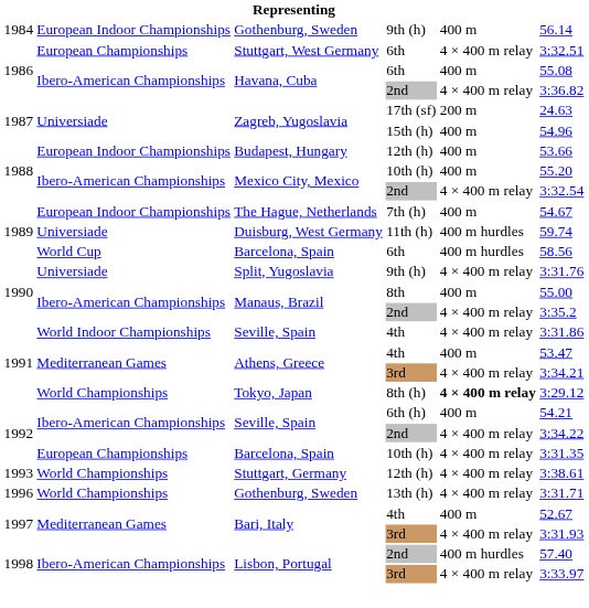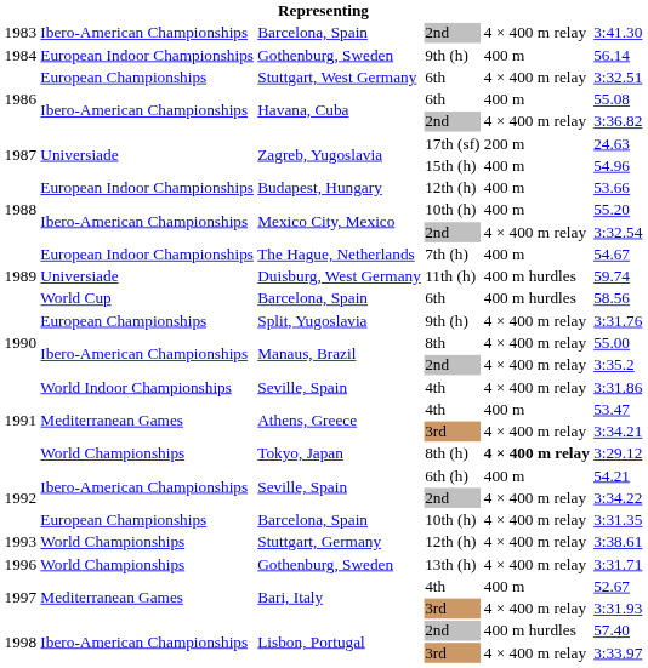 <table>
 <tr>
 <th colspan="6">Representing </th>
+</tr>
+<tr>
+<td>1983</td>
+<td><a href='#'>Ibero-American Championships</a></td>
+<td><a href='#'>Barcelona, Spain</a></td>
+<td bgcolor=silver>2nd</td>
+<td>4 × 400 m relay</td>
+<td><a href='#'>3:41.30</a></td>
 </tr>
 <tr>
 <td>1984</td>
 <td><a href='#'>European Indoor Championships</a></td>
 <td><a href='#'>Gothenburg, Sweden</a></td>
 <td>9th (h)</td>
 <td>400 m</td>
 <td><a href='#'>56.14</a></td>
 </tr>
 <tr>
 <td rowspan=3>1986</td>
 <td><a href='#'>European Championships</a></td>
 <td><a href='#'>Stuttgart, West Germany</a></td>
 <td>6th</td>
 <td>4 × 400 m relay</td>
 <td><a href='#'>3:32.51</a></td>
 </tr>
 <tr>
 <td rowspan=2><a href='#'>Ibero-American Championships</a></td>
 <td rowspan=2><a href='#'>Havana, Cuba</a></td>
 <td>6th</td>
 <td>400 m</td>
 <td><a href='#'>55.08</a></td>
 </tr>
 <tr>
 <td bgcolor=silver>2nd</td>
 <td>4 × 400 m relay</td>
 <td><a href='#'>3:36.82</a></td>
 </tr>
 <tr>
 <td rowspan=2>1987</td>
 <td rowspan=2><a href='#'>Universiade</a></td>
 <td rowspan=2><a href='#'>Zagreb, Yugoslavia</a></td>
 <td>17th (sf)</td>
 <td>200 m</td>
 <td><a href='#'>24.63</a></td>
 </tr>
 <tr>
 <td>15th (h)</td>
 <td>400 m</td>
 <td><a href='#'>54.96</a></td>
 </tr>
 <tr>
 <td rowspan=3>1988</td>
 <td><a href='#'>European Indoor Championships</a></td>
 <td><a href='#'>Budapest, Hungary</a></td>
 <td>12th (h)</td>
 <td>400 m</td>
 <td><a href='#'>53.66</a></td>
 </tr>
 <tr>
 <td rowspan=2><a href='#'>Ibero-American Championships</a></td>
 <td rowspan=2><a href='#'>Mexico City, Mexico</a></td>
 <td>10th (h)</td>
 <td>400 m</td>
 <td><a href='#'>55.20</a></td>
 </tr>
 <tr>
 <td bgcolor=silver>2nd</td>
 <td>4 × 400 m relay</td>
 <td><a href='#'>3:32.54</a></td>
 </tr>
 <tr>
 <td rowspan=3>1989</td>
 <td><a href='#'>European Indoor Championships</a></td>
 <td><a href='#'>The Hague, Netherlands</a></td>
 <td>7th (h)</td>
 <td>400 m</td>
 <td><a href='#'>54.67</a></td>
 </tr>
 <tr>
 <td><a href='#'>Universiade</a></td>
 <td><a href='#'>Duisburg, West Germany</a></td>
 <td>11th (h)</td>
 <td>400 m hurdles</td>
 <td><a href='#'>59.74</a></td>
 </tr>
 <tr>
 <td><a href='#'>World Cup</a></td>
 <td><a href='#'>Barcelona, Spain</a></td>
 <td>6th</td>
 <td>400 m hurdles</td>
 <td><a href='#'>58.56</a></td>
 </tr>
 <tr>
 <td rowspan=3>1990</td>
-<td><a href='#'>Universiade</a></td>
+<td><a href='#'>European Championships</a></td>
 <td><a href='#'>Split, Yugoslavia</a></td>
 <td>9th (h)</td>
 <td>4 × 400 m relay</td>
 <td><a href='#'>3:31.76</a></td>
 </tr>
 <tr>
 <td rowspan=2><a href='#'>Ibero-American Championships</a></td>
 <td rowspan=2><a href='#'>Manaus, Brazil</a></td>
 <td>8th</td>
-<td>400 m</td>
+<td>4 × 400 m relay</td>
 <td><a href='#'>55.00</a></td>
 </tr>
 <tr>
 <td bgcolor=silver>2nd</td>
 <td>4 × 400 m relay</td>
 <td><a href='#'>3:35.2</a></td>
 </tr>
 <tr>
 <td rowspan=4>1991</td>
 <td><a href='#'>World Indoor Championships</a></td>
 <td><a href='#'>Seville, Spain</a></td>
 <td>4th</td>
 <td>4 × 400 m relay</td>
 <td><a href='#'>3:31.86</a></td>
 </tr>
 <tr>
 <td rowspan=2><a href='#'>Mediterranean Games</a></td>
 <td rowspan=2><a href='#'>Athens, Greece</a></td>
 <td>4th</td>
 <td>400 m</td>
 <td><a href='#'>53.47</a></td>
 </tr>
 <tr>
 <td bgcolor=cc9966>3rd</td>
 <td>4 × 400 m relay</td>
 <td><a href='#'>3:34.21</a></td>
 </tr>
 <tr>
 <td><a href='#'>World Championships</a></td>
 <td><a href='#'>Tokyo, Japan</a></td>
 <td>8th (h)</td>
 <td><strong>4 × 400 m relay</strong></td>
 <td><a href='#'>3:29.12</a></td>
 </tr>
 <tr>
 <td rowspan=3>1992</td>
 <td rowspan=2><a href='#'>Ibero-American Championships</a></td>
 <td rowspan=2><a href='#'>Seville, Spain</a></td>
 <td>6th (h)</td>
 <td>400 m</td>
 <td><a href='#'>54.21</a></td>
 </tr>
 <tr>
 <td bgcolor=silver>2nd</td>
 <td>4 × 400 m relay</td>
 <td><a href='#'>3:34.22</a></td>
 </tr>
 <tr>
 <td><a href='#'>European Championships</a></td>
 <td><a href='#'>Barcelona, Spain</a></td>
 <td>10th (h)</td>
 <td>4 × 400 m relay</td>
 <td><a href='#'>3:31.35</a></td>
 </tr>
 <tr>
 <td>1993</td>
 <td><a href='#'>World Championships</a></td>
 <td><a href='#'>Stuttgart, Germany</a></td>
 <td>12th (h)</td>
 <td>4 × 400 m relay</td>
 <td><a href='#'>3:38.61</a></td>
 </tr>
 <tr>
 <td>1996</td>
 <td><a href='#'>World Championships</a></td>
 <td><a href='#'>Gothenburg, Sweden</a></td>
 <td>13th (h)</td>
 <td>4 × 400 m relay</td>
 <td><a href='#'>3:31.71</a></td>
 </tr>
 <tr>
 <td rowspan=2>1997</td>
 <td rowspan=2><a href='#'>Mediterranean Games</a></td>
 <td rowspan=2><a href='#'>Bari, Italy</a></td>
 <td>4th</td>
 <td>400 m</td>
 <td><a href='#'>52.67</a></td>
 </tr>
 <tr>
 <td bgcolor=cc9966>3rd</td>
 <td>4 × 400 m relay</td>
 <td><a href='#'>3:31.93</a></td>
 </tr>
 <tr>
 <td rowspan=2>1998</td>
 <td rowspan=2><a href='#'>Ibero-American Championships</a></td>
 <td rowspan=2><a href='#'>Lisbon, Portugal</a></td>
 <td bgcolor=silver>2nd</td>
 <td>400 m hurdles</td>
 <td><a href='#'>57.40</a></td>
 </tr>
 <tr>
 <td bgcolor=cc9966>3rd</td>
 <td>4 × 400 m relay</td>
 <td><a href='#'>3:33.97</a></td>
 </tr>
 </table>
